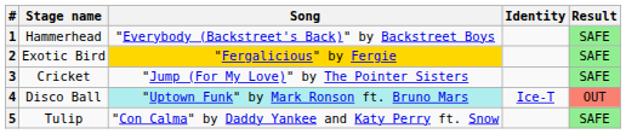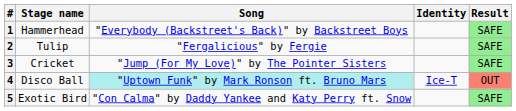 <table class="wikitable plainrowheaders" style="text-align: center;">
 <tr>
 <th>#</th>
 <th>Stage name</th>
 <th>Song</th>
 <th>Identity</th>
 <th colspan=2>Result</th>
 </tr>
 <tr>
 <th>1</th>
 <td>Hammerhead</td>
 <td>"<a href='#'>Everybody (Backstreet's Back)</a>" by <a href='#'>Backstreet Boys</a></td>
 <td></td>
 <td bgcolor=lightgreen>SAFE</td>
 </tr>
 <tr>
 <th>2</th>
-<td>Exotic Bird</td>
-<td style="background: gold;">"<a href='#'>Fergalicious</a>" by <a href='#'>Fergie</a></td>
+<td>Tulip</td>
+<td>"<a href='#'>Fergalicious</a>" by <a href='#'>Fergie</a></td>
 <td></td>
 <td bgcolor=lightgreen>SAFE</td>
 </tr>
 <tr>
 <th>3</th>
 <td>Cricket</td>
 <td>"<a href='#'>Jump (For My Love)</a>" by <a href='#'>The Pointer Sisters</a></td>
 <td></td>
 <td bgcolor=lightgreen>SAFE</td>
 </tr>
 <tr>
 <th>4</th>
 <td>Disco Ball</td>
 <td style="background: paleturquoise;">"<a href='#'>Uptown Funk</a>" by <a href='#'>Mark Ronson</a> ft. <a href='#'>Bruno Mars</a></td>
 <td><a href='#'>Ice-T</a></td>
 <td bgcolor=salmon>OUT</td>
 </tr>
 <tr>
 <th>5</th>
-<td>Tulip</td>
+<td>Exotic Bird</td>
 <td>"<a href='#'>Con Calma</a>" by <a href='#'>Daddy Yankee</a> and <a href='#'>Katy Perry</a> ft. <a href='#'>Snow</a></td>
 <td></td>
 <td bgcolor=lightgreen>SAFE</td>
 </tr>
 </table>
